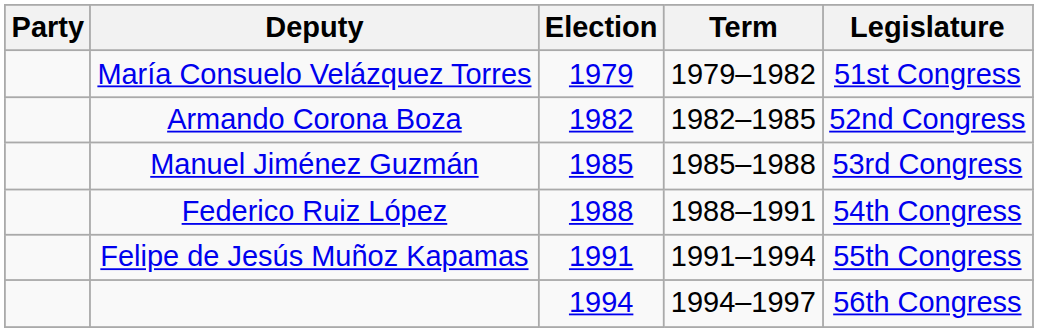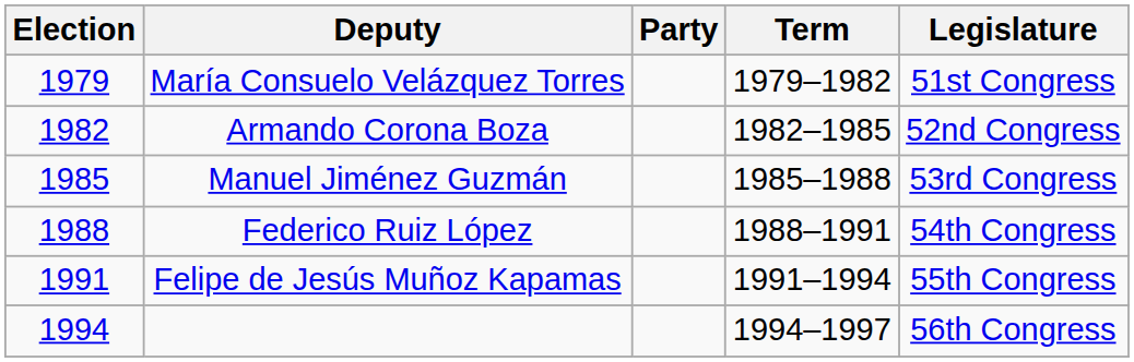 <table class="wikitable sortable" style="text-align: center">
 <tr>
+<th>Election</th>
+<th class="unsortable">Deputy</th>
 <th class="unsortable">Party</th>
-<th class="unsortable">Deputy</th>
-<th>Election</th>
 <th class="unsortable">Term</th>
 <th class="unsortable">Legislature</th>
 </tr>
 <tr>
+<td><a href='#'>1979</a></td>
+<td><a href='#'>María Consuelo Velázquez Torres</a></td>
 <td></td>
-<td><a href='#'>María Consuelo Velázquez Torres</a></td>
-<td><a href='#'>1979</a></td>
 <td>1979–1982</td>
 <td><a href='#'>51st Congress</a></td>
 </tr>
 <tr>
+<td><a href='#'>1982</a></td>
+<td><a href='#'>Armando Corona Boza</a></td>
 <td></td>
-<td><a href='#'>Armando Corona Boza</a></td>
-<td><a href='#'>1982</a></td>
 <td>1982–1985</td>
 <td><a href='#'>52nd Congress</a></td>
 </tr>
 <tr>
+<td><a href='#'>1985</a></td>
+<td><a href='#'>Manuel Jiménez Guzmán</a></td>
 <td></td>
-<td><a href='#'>Manuel Jiménez Guzmán</a></td>
-<td><a href='#'>1985</a></td>
 <td>1985–1988</td>
 <td><a href='#'>53rd Congress</a></td>
 </tr>
 <tr>
+<td><a href='#'>1988</a></td>
+<td><a href='#'>Federico Ruiz López</a></td>
 <td></td>
-<td><a href='#'>Federico Ruiz López</a></td>
-<td><a href='#'>1988</a></td>
 <td>1988–1991</td>
 <td><a href='#'>54th Congress</a></td>
 </tr>
 <tr>
+<td><a href='#'>1991</a></td>
+<td><a href='#'>Felipe de Jesús Muñoz Kapamas</a></td>
 <td></td>
-<td><a href='#'>Felipe de Jesús Muñoz Kapamas</a></td>
-<td><a href='#'>1991</a></td>
 <td>1991–1994</td>
 <td><a href='#'>55th Congress</a></td>
 </tr>
 <tr>
+<td><a href='#'>1994</a></td>
 <td></td>
 <td></td>
-<td><a href='#'>1994</a></td>
 <td>1994–1997</td>
 <td><a href='#'>56th Congress</a></td>
 </tr>
 </table>
